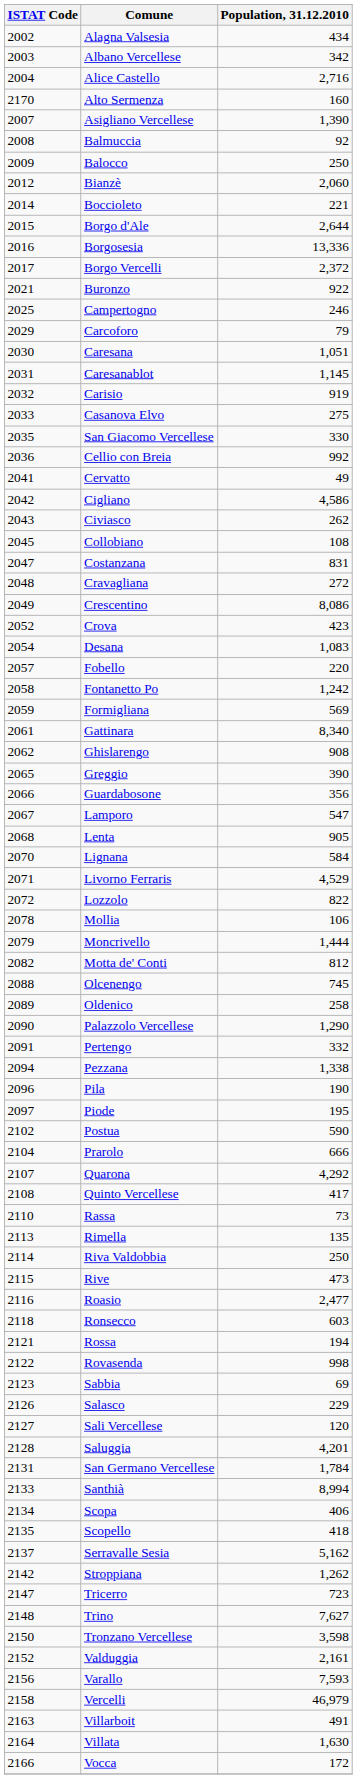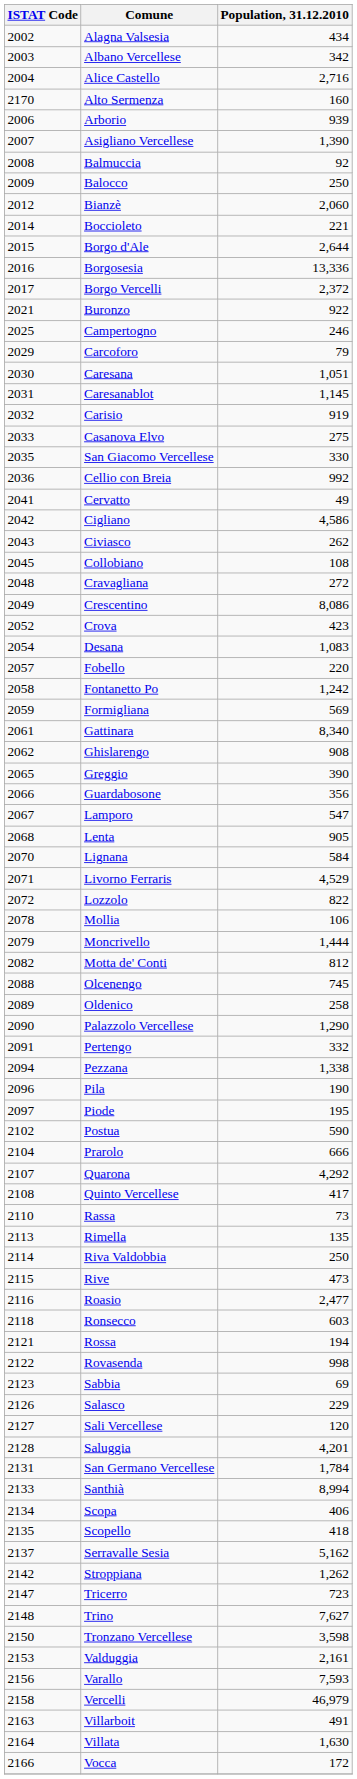 <table class="wikitable sortable">
 <tr>
 <th><a href='#'>ISTAT</a> Code</th>
 <th>Comune</th>
 <th>Population, 31.12.2010</th>
 </tr>
 <tr>
 <td>2002</td>
 <td><a href='#'>Alagna Valsesia</a></td>
 <td align="right">434</td>
 </tr>
 <tr>
 <td>2003</td>
 <td><a href='#'>Albano Vercellese</a></td>
 <td align="right">342</td>
 </tr>
 <tr>
 <td>2004</td>
 <td><a href='#'>Alice Castello</a></td>
 <td align="right">2,716</td>
 </tr>
 <tr>
 <td>2170</td>
 <td><a href='#'>Alto Sermenza</a></td>
 <td align="right">160</td>
+</tr>
+<tr>
+<td>2006</td>
+<td><a href='#'>Arborio</a></td>
+<td align="right">939</td>
 </tr>
 <tr>
 <td>2007</td>
 <td><a href='#'>Asigliano Vercellese</a></td>
 <td align="right">1,390</td>
 </tr>
 <tr>
 <td>2008</td>
 <td><a href='#'>Balmuccia</a></td>
 <td align="right">92</td>
 </tr>
 <tr>
 <td>2009</td>
 <td><a href='#'>Balocco</a></td>
 <td align="right">250</td>
 </tr>
 <tr>
 <td>2012</td>
 <td><a href='#'>Bianzè</a></td>
 <td align="right">2,060</td>
 </tr>
 <tr>
 <td>2014</td>
 <td><a href='#'>Boccioleto</a></td>
 <td align="right">221</td>
 </tr>
 <tr>
 <td>2015</td>
 <td><a href='#'>Borgo d'Ale</a></td>
 <td align="right">2,644</td>
 </tr>
 <tr>
 <td>2016</td>
 <td><a href='#'>Borgosesia</a></td>
 <td align="right">13,336</td>
 </tr>
 <tr>
 <td>2017</td>
 <td><a href='#'>Borgo Vercelli</a></td>
 <td align="right">2,372</td>
 </tr>
 <tr>
 <td>2021</td>
 <td><a href='#'>Buronzo</a></td>
 <td align="right">922</td>
 </tr>
 <tr>
 <td>2025</td>
 <td><a href='#'>Campertogno</a></td>
 <td align="right">246</td>
 </tr>
 <tr>
 <td>2029</td>
 <td><a href='#'>Carcoforo</a></td>
 <td align="right">79</td>
 </tr>
 <tr>
 <td>2030</td>
 <td><a href='#'>Caresana</a></td>
 <td align="right">1,051</td>
 </tr>
 <tr>
 <td>2031</td>
 <td><a href='#'>Caresanablot</a></td>
 <td align="right">1,145</td>
 </tr>
 <tr>
 <td>2032</td>
 <td><a href='#'>Carisio</a></td>
 <td align="right">919</td>
 </tr>
 <tr>
 <td>2033</td>
 <td><a href='#'>Casanova Elvo</a></td>
 <td align="right">275</td>
 </tr>
 <tr>
 <td>2035</td>
 <td><a href='#'>San Giacomo Vercellese</a></td>
 <td align="right">330</td>
 </tr>
 <tr>
 <td>2036</td>
 <td><a href='#'>Cellio con Breia</a></td>
 <td align="right">992</td>
 </tr>
 <tr>
 <td>2041</td>
 <td><a href='#'>Cervatto</a></td>
 <td align="right">49</td>
 </tr>
 <tr>
 <td>2042</td>
 <td><a href='#'>Cigliano</a></td>
 <td align="right">4,586</td>
 </tr>
 <tr>
 <td>2043</td>
 <td><a href='#'>Civiasco</a></td>
 <td align="right">262</td>
 </tr>
 <tr>
 <td>2045</td>
 <td><a href='#'>Collobiano</a></td>
 <td align="right">108</td>
-</tr>
-<tr>
-<td>2047</td>
-<td><a href='#'>Costanzana</a></td>
-<td align="right">831</td>
 </tr>
 <tr>
 <td>2048</td>
 <td><a href='#'>Cravagliana</a></td>
 <td align="right">272</td>
 </tr>
 <tr>
 <td>2049</td>
 <td><a href='#'>Crescentino</a></td>
 <td align="right">8,086</td>
 </tr>
 <tr>
 <td>2052</td>
 <td><a href='#'>Crova</a></td>
 <td align="right">423</td>
 </tr>
 <tr>
 <td>2054</td>
 <td><a href='#'>Desana</a></td>
 <td align="right">1,083</td>
 </tr>
 <tr>
 <td>2057</td>
 <td><a href='#'>Fobello</a></td>
 <td align="right">220</td>
 </tr>
 <tr>
 <td>2058</td>
 <td><a href='#'>Fontanetto Po</a></td>
 <td align="right">1,242</td>
 </tr>
 <tr>
 <td>2059</td>
 <td><a href='#'>Formigliana</a></td>
 <td align="right">569</td>
 </tr>
 <tr>
 <td>2061</td>
 <td><a href='#'>Gattinara</a></td>
 <td align="right">8,340</td>
 </tr>
 <tr>
 <td>2062</td>
 <td><a href='#'>Ghislarengo</a></td>
 <td align="right">908</td>
 </tr>
 <tr>
 <td>2065</td>
 <td><a href='#'>Greggio</a></td>
 <td align="right">390</td>
 </tr>
 <tr>
 <td>2066</td>
 <td><a href='#'>Guardabosone</a></td>
 <td align="right">356</td>
 </tr>
 <tr>
 <td>2067</td>
 <td><a href='#'>Lamporo</a></td>
 <td align="right">547</td>
 </tr>
 <tr>
 <td>2068</td>
 <td><a href='#'>Lenta</a></td>
 <td align="right">905</td>
 </tr>
 <tr>
 <td>2070</td>
 <td><a href='#'>Lignana</a></td>
 <td align="right">584</td>
 </tr>
 <tr>
 <td>2071</td>
 <td><a href='#'>Livorno Ferraris</a></td>
 <td align="right">4,529</td>
 </tr>
 <tr>
 <td>2072</td>
 <td><a href='#'>Lozzolo</a></td>
 <td align="right">822</td>
 </tr>
 <tr>
 <td>2078</td>
 <td><a href='#'>Mollia</a></td>
 <td align="right">106</td>
 </tr>
 <tr>
 <td>2079</td>
 <td><a href='#'>Moncrivello</a></td>
 <td align="right">1,444</td>
 </tr>
 <tr>
 <td>2082</td>
 <td><a href='#'>Motta de' Conti</a></td>
 <td align="right">812</td>
 </tr>
 <tr>
 <td>2088</td>
 <td><a href='#'>Olcenengo</a></td>
 <td align="right">745</td>
 </tr>
 <tr>
 <td>2089</td>
 <td><a href='#'>Oldenico</a></td>
 <td align="right">258</td>
 </tr>
 <tr>
 <td>2090</td>
 <td><a href='#'>Palazzolo Vercellese</a></td>
 <td align="right">1,290</td>
 </tr>
 <tr>
 <td>2091</td>
 <td><a href='#'>Pertengo</a></td>
 <td align="right">332</td>
 </tr>
 <tr>
 <td>2094</td>
 <td><a href='#'>Pezzana</a></td>
 <td align="right">1,338</td>
 </tr>
 <tr>
 <td>2096</td>
 <td><a href='#'>Pila</a></td>
 <td align="right">190</td>
 </tr>
 <tr>
 <td>2097</td>
 <td><a href='#'>Piode</a></td>
 <td align="right">195</td>
 </tr>
 <tr>
 <td>2102</td>
 <td><a href='#'>Postua</a></td>
 <td align="right">590</td>
 </tr>
 <tr>
 <td>2104</td>
 <td><a href='#'>Prarolo</a></td>
 <td align="right">666</td>
 </tr>
 <tr>
 <td>2107</td>
 <td><a href='#'>Quarona</a></td>
 <td align="right">4,292</td>
 </tr>
 <tr>
 <td>2108</td>
 <td><a href='#'>Quinto Vercellese</a></td>
 <td align="right">417</td>
 </tr>
 <tr>
 <td>2110</td>
 <td><a href='#'>Rassa</a></td>
 <td align="right">73</td>
 </tr>
 <tr>
 <td>2113</td>
 <td><a href='#'>Rimella</a></td>
 <td align="right">135</td>
 </tr>
 <tr>
 <td>2114</td>
 <td><a href='#'>Riva Valdobbia</a></td>
 <td align="right">250</td>
 </tr>
 <tr>
 <td>2115</td>
 <td><a href='#'>Rive</a></td>
 <td align="right">473</td>
 </tr>
 <tr>
 <td>2116</td>
 <td><a href='#'>Roasio</a></td>
 <td align="right">2,477</td>
 </tr>
 <tr>
 <td>2118</td>
 <td><a href='#'>Ronsecco</a></td>
 <td align="right">603</td>
 </tr>
 <tr>
 <td>2121</td>
 <td><a href='#'>Rossa</a></td>
 <td align="right">194</td>
 </tr>
 <tr>
 <td>2122</td>
 <td><a href='#'>Rovasenda</a></td>
 <td align="right">998</td>
 </tr>
 <tr>
 <td>2123</td>
 <td><a href='#'>Sabbia</a></td>
 <td align="right">69</td>
 </tr>
 <tr>
 <td>2126</td>
 <td><a href='#'>Salasco</a></td>
 <td align="right">229</td>
 </tr>
 <tr>
 <td>2127</td>
 <td><a href='#'>Sali Vercellese</a></td>
 <td align="right">120</td>
 </tr>
 <tr>
 <td>2128</td>
 <td><a href='#'>Saluggia</a></td>
 <td align="right">4,201</td>
 </tr>
 <tr>
 <td>2131</td>
 <td><a href='#'>San Germano Vercellese</a></td>
 <td align="right">1,784</td>
 </tr>
 <tr>
 <td>2133</td>
 <td><a href='#'>Santhià</a></td>
 <td align="right">8,994</td>
 </tr>
 <tr>
 <td>2134</td>
 <td><a href='#'>Scopa</a></td>
 <td align="right">406</td>
 </tr>
 <tr>
 <td>2135</td>
 <td><a href='#'>Scopello</a></td>
 <td align="right">418</td>
 </tr>
 <tr>
 <td>2137</td>
 <td><a href='#'>Serravalle Sesia</a></td>
 <td align="right">5,162</td>
 </tr>
 <tr>
 <td>2142</td>
 <td><a href='#'>Stroppiana</a></td>
 <td align="right">1,262</td>
 </tr>
 <tr>
 <td>2147</td>
 <td><a href='#'>Tricerro</a></td>
 <td align="right">723</td>
 </tr>
 <tr>
 <td>2148</td>
 <td><a href='#'>Trino</a></td>
 <td align="right">7,627</td>
 </tr>
 <tr>
 <td>2150</td>
 <td><a href='#'>Tronzano Vercellese</a></td>
 <td align="right">3,598</td>
 </tr>
 <tr>
-<td>2152</td>
+<td>2153</td>
 <td><a href='#'>Valduggia</a></td>
 <td align="right">2,161</td>
 </tr>
 <tr>
 <td>2156</td>
 <td><a href='#'>Varallo</a></td>
 <td align="right">7,593</td>
 </tr>
 <tr>
 <td>2158</td>
 <td><a href='#'>Vercelli</a></td>
 <td align="right">46,979</td>
 </tr>
 <tr>
 <td>2163</td>
 <td><a href='#'>Villarboit</a></td>
 <td align="right">491</td>
 </tr>
 <tr>
 <td>2164</td>
 <td><a href='#'>Villata</a></td>
 <td align="right">1,630</td>
 </tr>
 <tr>
 <td>2166</td>
 <td><a href='#'>Vocca</a></td>
 <td align="right">172</td>
 </tr>
 <tr>
 </tr>
 </table>
